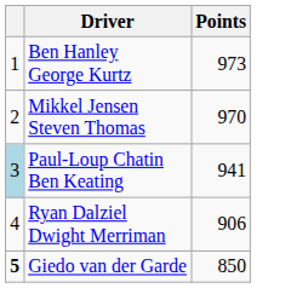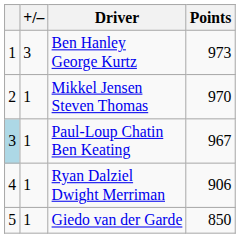 <table class="wikitable" style="font-size: 95%;">
 <tr>
 <th scope="col"></th>
+<th scope="col">+/–</th>
 <th scope="col">Driver</th>
 <th scope="col">Points</th>
 </tr>
 <tr>
 <td align=center>1</td>
+<td align="left"> 3</td>
 <td> <a href='#'>Ben Hanley</a><br> <a href='#'>George Kurtz</a></td>
 <td align=right>973</td>
 </tr>
 <tr>
 <td align=center>2</td>
+<td align="left"> 1</td>
 <td> <a href='#'>Mikkel Jensen</a><br> <a href='#'>Steven Thomas</a></td>
 <td align=right>970</td>
 </tr>
 <tr>
 <td align=center style="background: lightblue;">3</td>
+<td align="left"> 1</td>
 <td> <a href='#'>Paul-Loup Chatin</a><br> <a href='#'>Ben Keating</a></td>
-<td align=right>941</td>
+<td align=right>967</td>
 </tr>
 <tr>
 <td align=center>4</td>
+<td align="left"> 1</td>
 <td> <a href='#'>Ryan Dalziel</a><br> <a href='#'>Dwight Merriman</a></td>
 <td align=right>906</td>
 </tr>
 <tr>
-<td align=center><strong>5</strong></td>
+<td align=center>5</td>
+<td align="left"> 1</td>
 <td> <a href='#'>Giedo van der Garde</a></td>
 <td align=right>850</td>
 </tr>
 </table>
